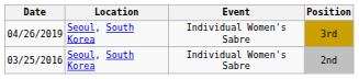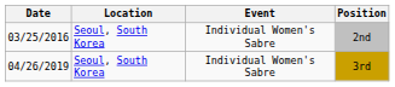 <table class="wikitable" width="50%" style="font-size:90%; text-align:center;">
 <tr>
 <th>Date</th>
 <th>Location</th>
 <th>Event</th>
 <th>Position</th>
 </tr>
 <tr>
+<td>03/25/2016</td>
+<td rowspan="1" align="left"> <a href='#'>Seoul</a>, <a href='#'>South Korea</a></td>
+<td>Individual Women's Sabre</td>
+<td bgcolor="silver">2nd</td>
+</tr>
+<tr>
 <td>04/26/2019</td>
 <td rowspan="1" align="left"> <a href='#'>Seoul</a>, <a href='#'>South Korea</a></td>
 <td>Individual Women's Sabre</td>
 <td bgcolor="caramel">3rd</td>
 </tr>
-<tr>
-<td>03/25/2016</td>
-<td rowspan="1" align="left"> <a href='#'>Seoul</a>, <a href='#'>South Korea</a></td>
-<td>Individual Women's Sabre</td>
-<td bgcolor="silver">2nd</td>
-</tr>
 </table>
